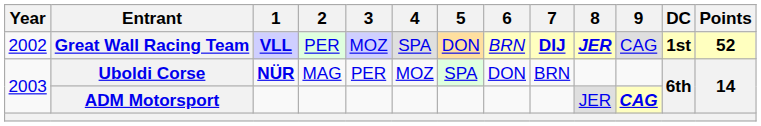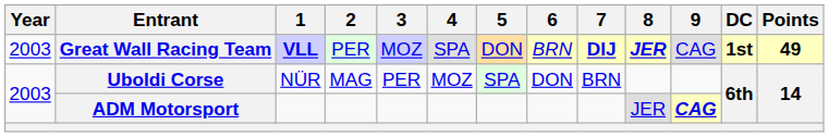 <table class="wikitable" style="text-align:center; font-size:95%">
 <tr>
 <th>Year</th>
 <th>Entrant</th>
 <th>1</th>
 <th>2</th>
 <th>3</th>
 <th>4</th>
 <th>5</th>
 <th>6</th>
 <th>7</th>
 <th>8</th>
 <th>9</th>
 <th>DC</th>
 <th>Points</th>
 </tr>
 <tr>
-<td><a href='#'>2002</a></td>
+<td><a href='#'>2003</a></td>
 <th><a href='#'>Great Wall Racing Team</a></th>
 <td style="background:#CFCFFF;"><strong><a href='#'>VLL</a><br></strong></td>
 <td style="background:#DFFFDF;"><a href='#'>PER</a><br></td>
 <td style="background:#CFCFFF;"><a href='#'>MOZ</a><br></td>
 <td style="background:#DFDFDF;"><a href='#'>SPA</a><br></td>
 <td style="background:#FFDF9F;"><a href='#'>DON</a><br></td>
 <td style="background:#FFFFBF;"><em><a href='#'>BRN</a></em><br></td>
 <td style="background:#FFFFBF;"><strong><a href='#'>DIJ</a></strong><br></td>
 <td style="background:#FFFFBF;"><strong><em><a href='#'>JER</a></em></strong><br></td>
 <td style="background:#DFDFDF;"><a href='#'>CAG</a><br></td>
 <td style="background:#FFFFBF;"><strong>1st</strong></td>
-<td style="background:#FFFFBF;"><strong>52</strong></td>
+<td style="background:#FFFFBF;"><strong>49</strong></td>
 </tr>
 <tr>
 <td rowspan=2><a href='#'>2003</a></td>
 <th><a href='#'>Uboldi Corse</a></th>
-<td><strong><a href='#'>NÜR</a></strong></td>
+<td><a href='#'>NÜR</a></td>
 <td><a href='#'>MAG</a></td>
 <td><a href='#'>PER</a></td>
 <td><a href='#'>MOZ</a></td>
 <td style="background:#DFFFDF;"><a href='#'>SPA</a><br></td>
 <td><a href='#'>DON</a></td>
 <td><a href='#'>BRN</a></td>
 <td></td>
 <td></td>
 <th rowspan=2>6th</th>
 <th rowspan=2>14</th>
 </tr>
 <tr>
 <th><a href='#'>ADM Motorsport</a></th>
 <td></td>
 <td></td>
 <td></td>
 <td></td>
 <td></td>
 <td></td>
 <td></td>
 <td style="background:#DFDFDF;"><a href='#'>JER</a><br></td>
 <td style="background:#FFFFBF;"><strong><em><a href='#'>CAG</a></em></strong><br></td>
 </tr>
 <tr>
 <th colspan="13"></th>
 </tr>
 </table>
